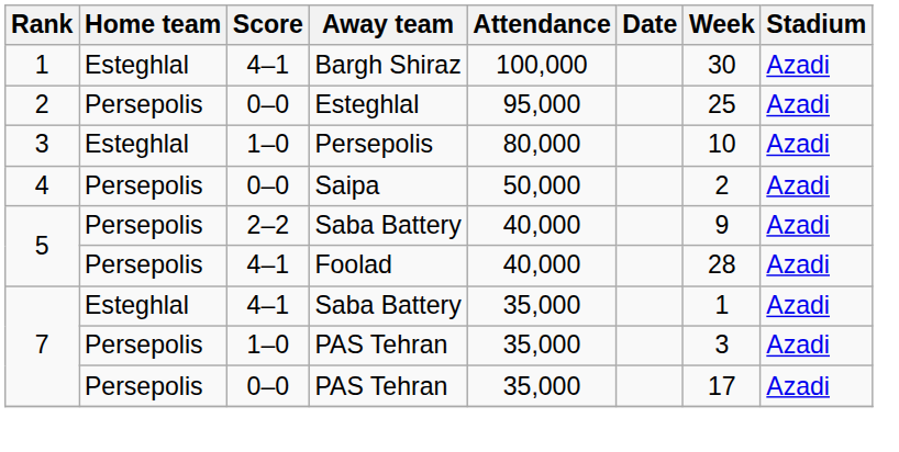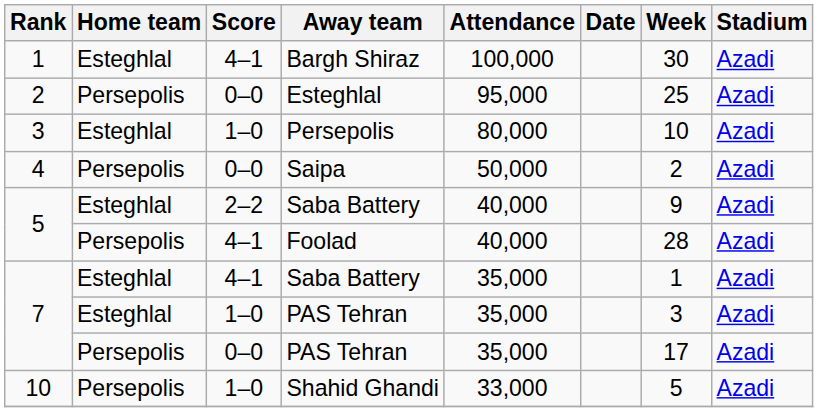 <table class="wikitable sortable">
 <tr>
 <th>Rank</th>
 <th>Home team</th>
 <th>Score</th>
 <th>Away team</th>
 <th>Attendance</th>
 <th>Date</th>
 <th>Week</th>
 <th>Stadium</th>
 </tr>
 <tr>
 <td align=center>1</td>
 <td>Esteghlal</td>
 <td align=center>4–1</td>
 <td>Bargh Shiraz</td>
 <td align=center>100,000</td>
 <td></td>
 <td align=center>30</td>
 <td><a href='#'>Azadi</a></td>
 </tr>
 <tr>
 <td align=center>2</td>
 <td>Persepolis</td>
 <td align=center>0–0</td>
 <td>Esteghlal</td>
 <td align=center>95,000</td>
 <td></td>
 <td align=center>25</td>
 <td><a href='#'>Azadi</a></td>
 </tr>
 <tr>
 <td align=center>3</td>
 <td>Esteghlal</td>
 <td align=center>1–0</td>
 <td>Persepolis</td>
 <td align=center>80,000</td>
 <td></td>
 <td align=center>10</td>
 <td><a href='#'>Azadi</a></td>
 </tr>
 <tr>
 <td align=center>4</td>
 <td>Persepolis</td>
 <td align=center>0–0</td>
 <td>Saipa</td>
 <td align=center>50,000</td>
 <td></td>
 <td align=center>2</td>
 <td><a href='#'>Azadi</a></td>
 </tr>
 <tr>
 <td align=center rowspan="2">5</td>
-<td>Persepolis</td>
+<td>Esteghlal</td>
 <td align=center>2–2</td>
 <td>Saba Battery</td>
 <td align=center>40,000</td>
 <td></td>
 <td align=center>9</td>
 <td><a href='#'>Azadi</a></td>
 </tr>
 <tr>
 <td>Persepolis</td>
 <td align=center>4–1</td>
 <td>Foolad</td>
 <td align=center>40,000</td>
 <td></td>
 <td align=center>28</td>
 <td><a href='#'>Azadi</a></td>
 </tr>
 <tr>
 <td align=center rowspan="3">7</td>
 <td>Esteghlal</td>
 <td align=center>4–1</td>
 <td>Saba Battery</td>
 <td align=center>35,000</td>
 <td></td>
 <td align=center>1</td>
 <td><a href='#'>Azadi</a></td>
 </tr>
 <tr>
-<td>Persepolis</td>
+<td>Esteghlal</td>
 <td align=center>1–0</td>
 <td>PAS Tehran</td>
 <td align=center>35,000</td>
 <td></td>
 <td align=center>3</td>
 <td><a href='#'>Azadi</a></td>
 </tr>
 <tr>
 <td>Persepolis</td>
 <td align=center>0–0</td>
 <td>PAS Tehran</td>
 <td align=center>35,000</td>
 <td></td>
 <td align=center>17</td>
 <td><a href='#'>Azadi</a></td>
 </tr>
 <tr>
+<td align=center>10</td>
+<td>Persepolis</td>
+<td align=center>1–0</td>
+<td>Shahid Ghandi</td>
+<td align=center>33,000</td>
+<td></td>
+<td align=center>5</td>
+<td><a href='#'>Azadi</a></td>
+</tr>
+<tr>
 </tr>
 </table>
